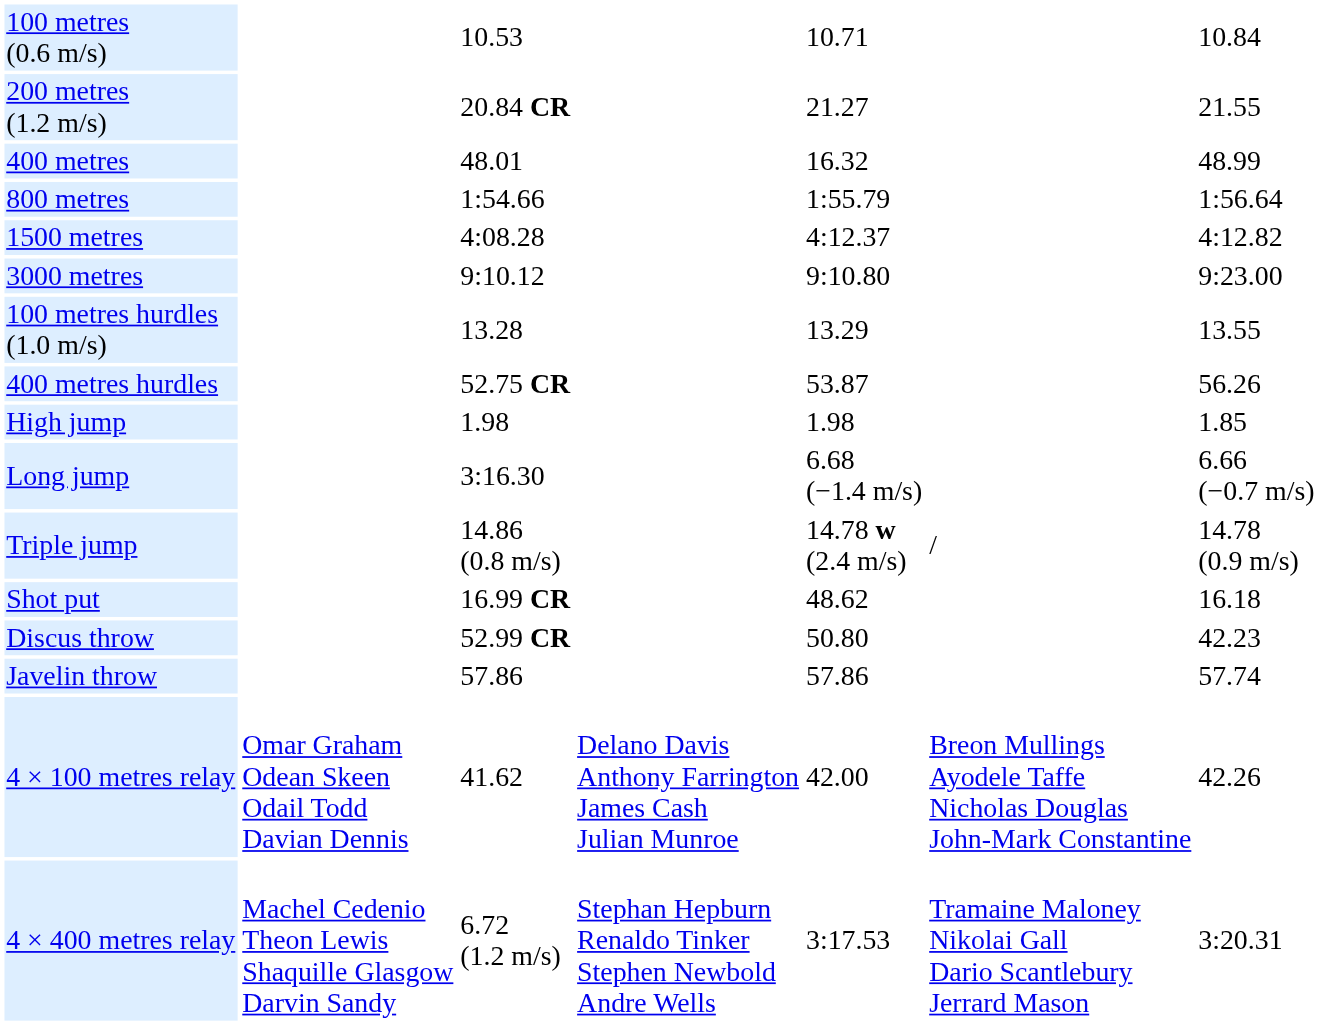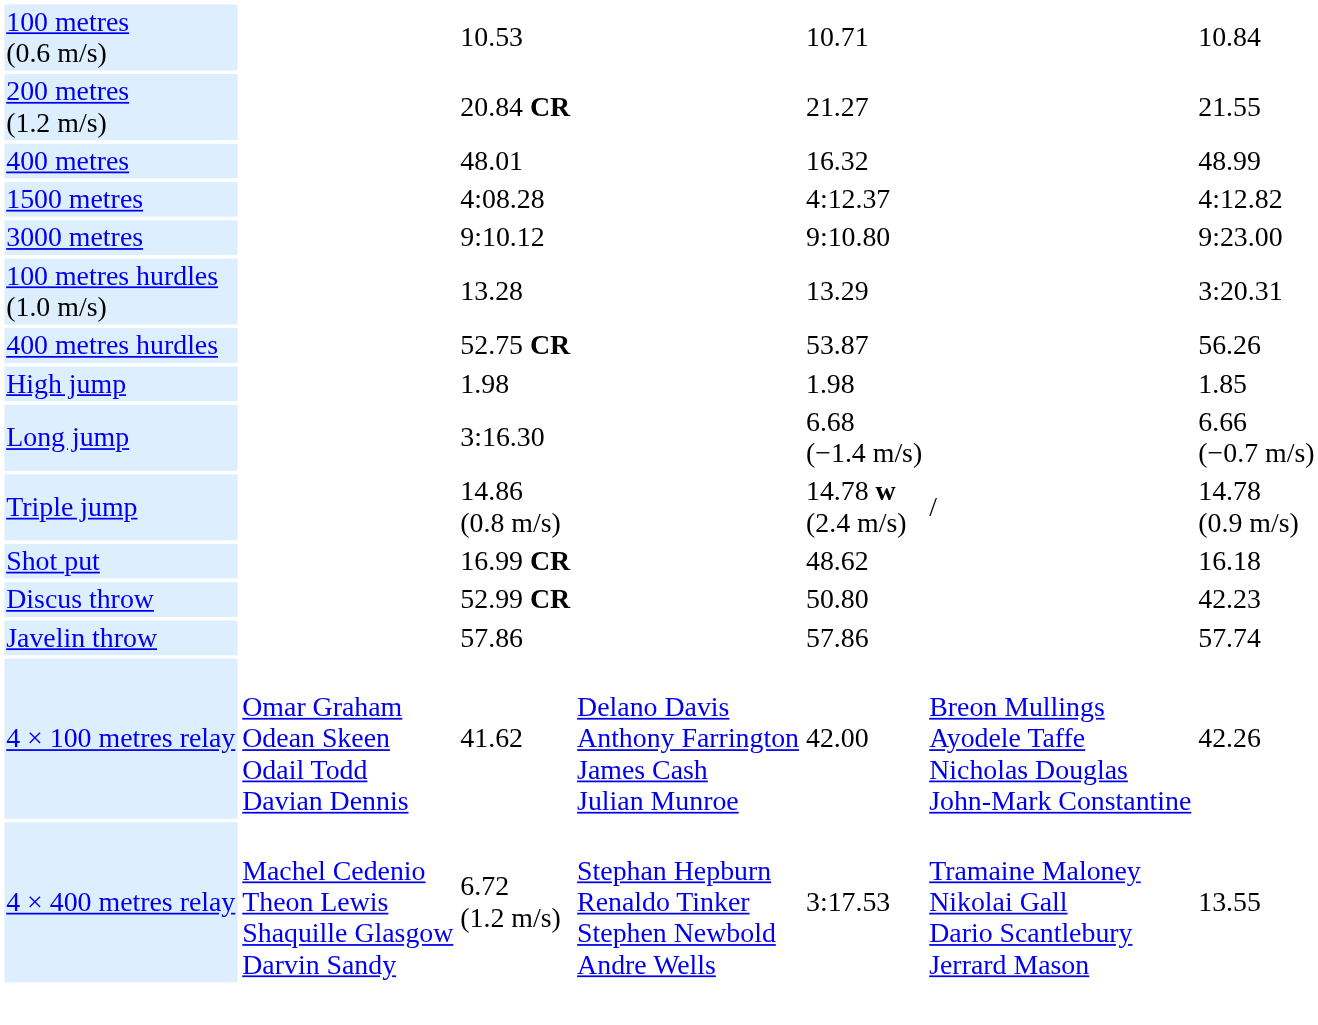 <table>
 <tr>
 <td style="background:#def;"><a href='#'>100 metres</a> <br> (0.6 m/s)</td>
 <td></td>
 <td>10.53</td>
 <td></td>
 <td>10.71</td>
 <td></td>
 <td>10.84</td>
 </tr>
 <tr>
 <td style="background:#def;"><a href='#'>200 metres</a> <br> (1.2 m/s)</td>
 <td></td>
 <td>20.84 <strong>CR</strong></td>
 <td></td>
 <td>21.27</td>
 <td></td>
 <td>21.55</td>
 </tr>
 <tr>
 <td style="background:#def;"><a href='#'>400 metres</a></td>
 <td></td>
 <td>48.01</td>
 <td></td>
 <td>16.32</td>
 <td></td>
 <td>48.99</td>
 </tr>
 <tr>
-<td style="background:#def;"><a href='#'>800 metres</a></td>
-<td></td>
-<td>1:54.66</td>
-<td></td>
-<td>1:55.79</td>
-<td></td>
-<td>1:56.64</td>
-</tr>
-<tr>
 <td style="background:#def;"><a href='#'>1500 metres</a></td>
 <td></td>
 <td>4:08.28</td>
 <td></td>
 <td>4:12.37</td>
 <td></td>
 <td>4:12.82</td>
 </tr>
 <tr>
 <td style="background:#def;"><a href='#'>3000 metres</a></td>
 <td></td>
 <td>9:10.12</td>
 <td></td>
 <td>9:10.80</td>
 <td></td>
 <td>9:23.00</td>
 </tr>
 <tr>
 <td style="background:#def;"><a href='#'>100 metres hurdles</a> <br> (1.0 m/s)</td>
 <td></td>
 <td>13.28</td>
 <td></td>
 <td>13.29</td>
 <td></td>
-<td>13.55</td>
+<td>3:20.31</td>
 </tr>
 <tr>
 <td style="background:#def;"><a href='#'>400 metres hurdles</a></td>
 <td></td>
 <td>52.75 <strong>CR</strong></td>
 <td></td>
 <td>53.87</td>
 <td></td>
 <td>56.26</td>
 </tr>
 <tr>
 <td style="background:#def;"><a href='#'>High jump</a></td>
 <td></td>
 <td>1.98</td>
 <td></td>
 <td>1.98</td>
 <td></td>
 <td>1.85</td>
 </tr>
 <tr>
 <td style="background:#def;"><a href='#'>Long jump</a></td>
 <td></td>
 <td>3:16.30</td>
 <td></td>
 <td>6.68 <br> (−1.4 m/s)</td>
 <td></td>
 <td>6.66 <br> (−0.7 m/s)</td>
 </tr>
 <tr>
 <td style="background:#def;"><a href='#'>Triple jump</a></td>
 <td></td>
 <td>14.86 <br> (0.8 m/s)</td>
 <td></td>
 <td>14.78 <strong>w</strong> <br> (2.4 m/s)</td>
 <td>/</td>
 <td>14.78 <br> (0.9 m/s)</td>
 </tr>
 <tr>
 <td style="background:#def;"><a href='#'>Shot put</a></td>
 <td></td>
 <td>16.99 <strong>CR</strong></td>
 <td></td>
 <td>48.62</td>
 <td></td>
 <td>16.18</td>
 </tr>
 <tr>
 <td style="background:#def;"><a href='#'>Discus throw</a></td>
 <td></td>
 <td>52.99 <strong>CR</strong></td>
 <td></td>
 <td>50.80</td>
 <td></td>
 <td>42.23</td>
 </tr>
 <tr>
 <td style="background:#def;"><a href='#'>Javelin throw</a></td>
 <td></td>
 <td>57.86</td>
 <td></td>
 <td>57.86</td>
 <td></td>
 <td>57.74</td>
 </tr>
 <tr>
 <td style="background:#def;"><a href='#'>4 × 100 metres relay</a></td>
 <td> <br> <a href='#'>Omar Graham</a> <br> <a href='#'>Odean Skeen</a> <br> <a href='#'>Odail Todd</a> <br> <a href='#'>Davian Dennis</a></td>
 <td>41.62</td>
 <td> <br> <a href='#'>Delano Davis</a> <br> <a href='#'>Anthony Farrington</a> <br> <a href='#'>James Cash</a> <br> <a href='#'>Julian Munroe</a></td>
 <td>42.00</td>
 <td> <br> <a href='#'>Breon Mullings</a> <br> <a href='#'>Ayodele Taffe</a> <br> <a href='#'>Nicholas Douglas</a> <br> <a href='#'>John-Mark Constantine</a></td>
 <td>42.26</td>
 </tr>
 <tr>
 <td style="background:#def;"><a href='#'>4 × 400 metres relay</a></td>
 <td> <br> <a href='#'>Machel Cedenio</a> <br> <a href='#'>Theon Lewis</a> <br> <a href='#'>Shaquille Glasgow</a> <br> <a href='#'>Darvin Sandy</a></td>
 <td>6.72 <br> (1.2 m/s)</td>
 <td> <br> <a href='#'>Stephan Hepburn</a> <br> <a href='#'>Renaldo Tinker</a> <br> <a href='#'>Stephen Newbold</a> <br> <a href='#'>Andre Wells</a></td>
 <td>3:17.53</td>
 <td> <br> <a href='#'>Tramaine Maloney</a> <br> <a href='#'>Nikolai Gall</a> <br> <a href='#'>Dario Scantlebury</a> <br> <a href='#'>Jerrard Mason</a></td>
-<td>3:20.31</td>
+<td>13.55</td>
 </tr>
 </table>
